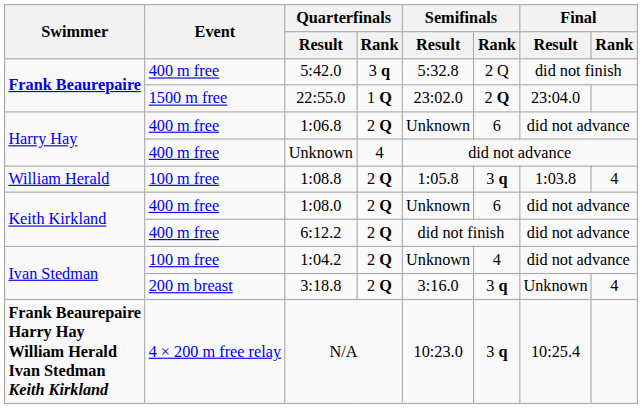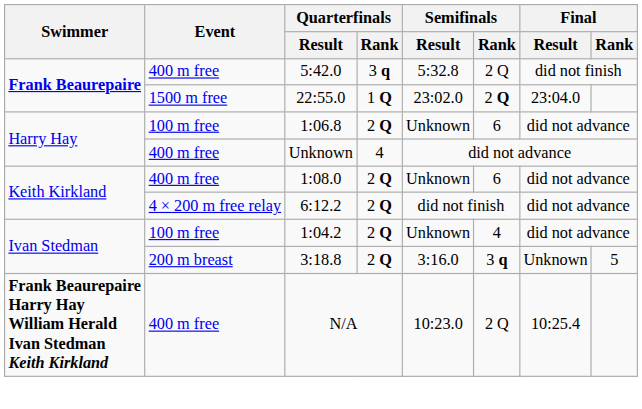 <table class=wikitable style="font-size:90%">
 <tr>
 <th rowspan=2>Swimmer</th>
 <th rowspan=2>Event</th>
 <th colspan=2>Quarterfinals</th>
 <th colspan=2>Semifinals</th>
 <th colspan=2>Final</th>
 </tr>
 <tr>
 <th>Result</th>
 <th>Rank</th>
 <th>Result</th>
 <th>Rank</th>
 <th>Result</th>
 <th>Rank</th>
 </tr>
 <tr>
 <td rowspan=2><strong><a href='#'>Frank Beaurepaire</a></strong></td>
 <td><a href='#'>400 m free</a></td>
 <td align=center>5:42.0</td>
 <td align=center>3 <strong>q</strong></td>
 <td align=center>5:32.8</td>
 <td align=center>2 </strong>Q<strong></td>
 <td align=center colspan=2>did not finish</td>
 </tr>
 <tr>
 <td><a href='#'>1500 m free</a></td>
 <td align=center>22:55.0</td>
 <td align=center>1 <strong>Q</strong></td>
 <td align=center>23:02.0</td>
 <td align=center>2 <strong>Q</strong></td>
 <td align=center>23:04.0</td>
 <td align=center></td>
 </tr>
 <tr>
 <td rowspan=2><a href='#'>Harry Hay</a></td>
-<td><a href='#'>400 m free</a></td>
+<td><a href='#'>100 m free</a></td>
 <td align=center>1:06.8</td>
 <td align=center>2 <strong>Q</strong></td>
 <td align=center>Unknown</td>
 <td align=center>6</td>
 <td align=center colspan=2>did not advance</td>
 </tr>
 <tr>
 <td><a href='#'>400 m free</a></td>
 <td align=center>Unknown</td>
 <td align=center>4</td>
 <td align=center colspan=4>did not advance</td>
 </tr>
 <tr>
-<td><a href='#'>William Herald</a></td>
-<td><a href='#'>100 m free</a></td>
-<td align=center>1:08.8</td>
-<td align=center>2 <strong>Q</strong></td>
-<td align=center>1:05.8</td>
-<td align=center>3 <strong>q</strong></td>
-<td align=center>1:03.8</td>
-<td align=center>4</td>
-</tr>
-<tr>
 <td rowspan=2><a href='#'>Keith Kirkland</a></td>
 <td><a href='#'>400 m free</a></td>
 <td align=center>1:08.0</td>
 <td align=center>2 <strong>Q</strong></td>
 <td align=center>Unknown</td>
 <td align=center>6</td>
 <td align=center colspan=2>did not advance</td>
 </tr>
 <tr>
-<td><a href='#'>400 m free</a></td>
+<td><a href='#'>4 × 200 m free relay</a></td>
 <td align=center>6:12.2</td>
 <td align=center>2 <strong>Q</strong></td>
 <td align=center colspan=2>did not finish</td>
 <td align=center colspan=2>did not advance</td>
 </tr>
 <tr>
 <td rowspan=2><a href='#'>Ivan Stedman</a></td>
 <td><a href='#'>100 m free</a></td>
 <td align=center>1:04.2</td>
 <td align=center>2 <strong>Q</strong></td>
 <td align=center>Unknown</td>
 <td align=center>4</td>
 <td align=center colspan=2>did not advance</td>
 </tr>
 <tr>
 <td><a href='#'>200 m breast</a></td>
 <td align=center>3:18.8</td>
 <td align=center>2 <strong>Q</strong></td>
 <td align=center>3:16.0</td>
 <td align=center>3 <strong>q</strong></td>
 <td align=center>Unknown</td>
-<td align=center>4</td>
+<td align=center>5</td>
 </tr>
 <tr>
 <td><strong>Frank Beaurepaire <br> Harry Hay <br> William Herald <br> Ivan Stedman <br> <em>Keith Kirkland<strong><em></td>
-<td><a href='#'>4 × 200 m free relay</a></td>
+<td><a href='#'>400 m free</a></td>
 <td align=center colspan=2>N/A</td>
 <td align=center>10:23.0</td>
-<td align=center>3 <strong>q</strong></td>
+<td align=center>2 </strong>Q<strong></td>
 <td align=center>10:25.4</td>
 <td align=center></td>
 </tr>
 </table>
